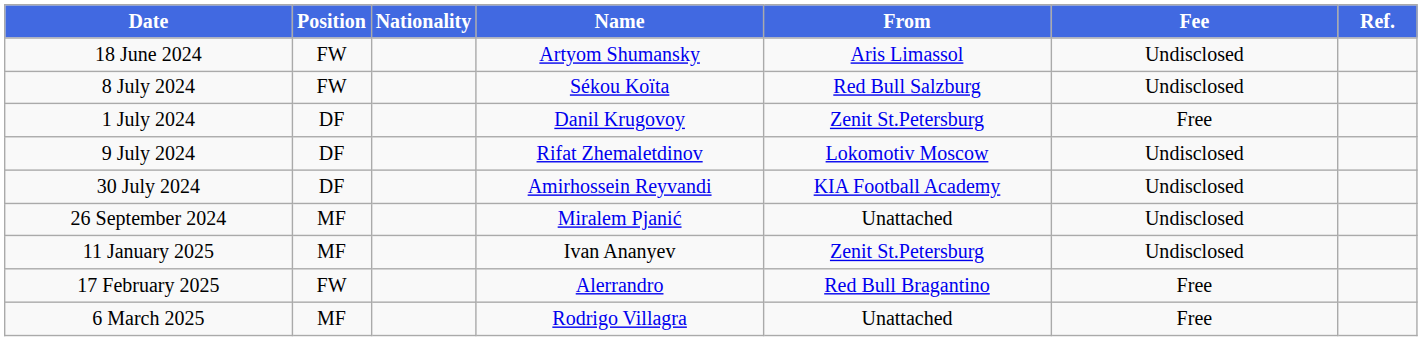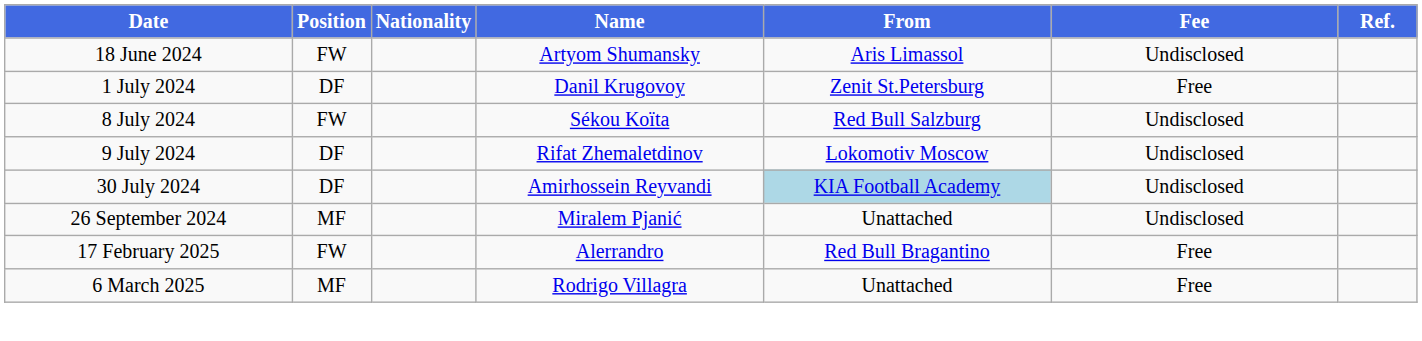 <table class="wikitable"  style="text-align:center; font-size:90%; ">
 <tr>
 <th style="background:#4169E1; color:white; width:200px;">Date</th>
 <th style="background:#4169E1; color:white; width:50px;">Position</th>
 <th style="background:#4169E1; color:white; width:505x;">Nationality</th>
 <th style="background:#4169E1; color:white; width:200px;">Name</th>
 <th style="background:#4169E1; color:white; width:200px;">From</th>
 <th style="background:#4169E1; color:white; width:200px;">Fee</th>
 <th style="background:#4169E1; color:white; width:50px;">Ref.</th>
 </tr>
 <tr>
 <td>18 June 2024</td>
 <td>FW</td>
 <td></td>
 <td><a href='#'>Artyom Shumansky</a></td>
 <td><a href='#'>Aris Limassol</a></td>
 <td>Undisclosed</td>
 <td></td>
 </tr>
 <tr>
+<td>1 July 2024</td>
+<td>DF</td>
+<td></td>
+<td><a href='#'>Danil Krugovoy</a></td>
+<td><a href='#'>Zenit St.Petersburg</a></td>
+<td>Free</td>
+<td></td>
+</tr>
+<tr>
 <td>8 July 2024</td>
 <td>FW</td>
 <td></td>
 <td><a href='#'>Sékou Koïta</a></td>
 <td><a href='#'>Red Bull Salzburg</a></td>
 <td>Undisclosed</td>
-<td></td>
-</tr>
-<tr>
-<td>1 July 2024</td>
-<td>DF</td>
-<td></td>
-<td><a href='#'>Danil Krugovoy</a></td>
-<td><a href='#'>Zenit St.Petersburg</a></td>
-<td>Free</td>
 <td></td>
 </tr>
 <tr>
 <td>9 July 2024</td>
 <td>DF</td>
 <td></td>
 <td><a href='#'>Rifat Zhemaletdinov</a></td>
 <td><a href='#'>Lokomotiv Moscow</a></td>
 <td>Undisclosed</td>
 <td></td>
 </tr>
 <tr>
 <td>30 July 2024</td>
 <td>DF</td>
 <td></td>
 <td><a href='#'>Amirhossein Reyvandi</a></td>
-<td><a href='#'>KIA Football Academy</a></td>
+<td style="background: lightblue;"><a href='#'>KIA Football Academy</a></td>
 <td>Undisclosed</td>
 <td></td>
 </tr>
 <tr>
 <td>26 September 2024</td>
 <td>MF</td>
 <td></td>
 <td><a href='#'>Miralem Pjanić</a></td>
 <td>Unattached</td>
-<td>Undisclosed</td>
-<td></td>
-</tr>
-<tr>
-<td>11 January 2025</td>
-<td>MF</td>
-<td></td>
-<td>Ivan Ananyev</td>
-<td><a href='#'>Zenit St.Petersburg</a></td>
 <td>Undisclosed</td>
 <td></td>
 </tr>
 <tr>
 <td>17 February 2025</td>
 <td>FW</td>
 <td></td>
 <td><a href='#'>Alerrandro</a></td>
 <td><a href='#'>Red Bull Bragantino</a></td>
 <td>Free</td>
 <td></td>
 </tr>
 <tr>
 <td>6 March 2025</td>
 <td>MF</td>
 <td></td>
 <td><a href='#'>Rodrigo Villagra</a></td>
 <td>Unattached</td>
 <td>Free</td>
 <td></td>
 </tr>
 </table>
